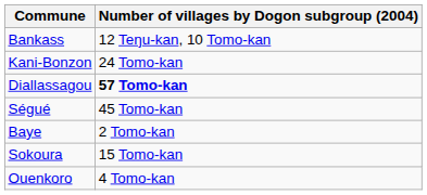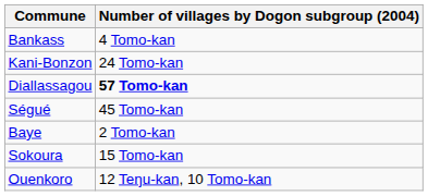 <table class="wikitable">
 <tr>
 <th>Commune</th>
 <th>Number of villages by Dogon subgroup (2004)</th>
 </tr>
 <tr>
 <td><a href='#'>Bankass</a></td>
-<td>12 <a href='#'>Teŋu-kan</a>, 10 <a href='#'>Tomo-kan</a></td>
+<td>4 <a href='#'>Tomo-kan</a></td>
 </tr>
 <tr>
 <td><a href='#'>Kani-Bonzon</a></td>
 <td>24 <a href='#'>Tomo-kan</a></td>
 </tr>
 <tr>
 <td><a href='#'>Diallassagou</a></td>
 <td><strong>57 <a href='#'>Tomo-kan</a></strong></td>
 </tr>
 <tr>
 <td><a href='#'>Ségué</a></td>
 <td>45 <a href='#'>Tomo-kan</a></td>
 </tr>
 <tr>
 <td><a href='#'>Baye</a></td>
 <td>2 <a href='#'>Tomo-kan</a></td>
 </tr>
 <tr>
 <td><a href='#'>Sokoura</a></td>
 <td>15 <a href='#'>Tomo-kan</a></td>
 </tr>
 <tr>
 <td><a href='#'>Ouenkoro</a></td>
-<td>4 <a href='#'>Tomo-kan</a></td>
+<td>12 <a href='#'>Teŋu-kan</a>, 10 <a href='#'>Tomo-kan</a></td>
 </tr>
 </table>
